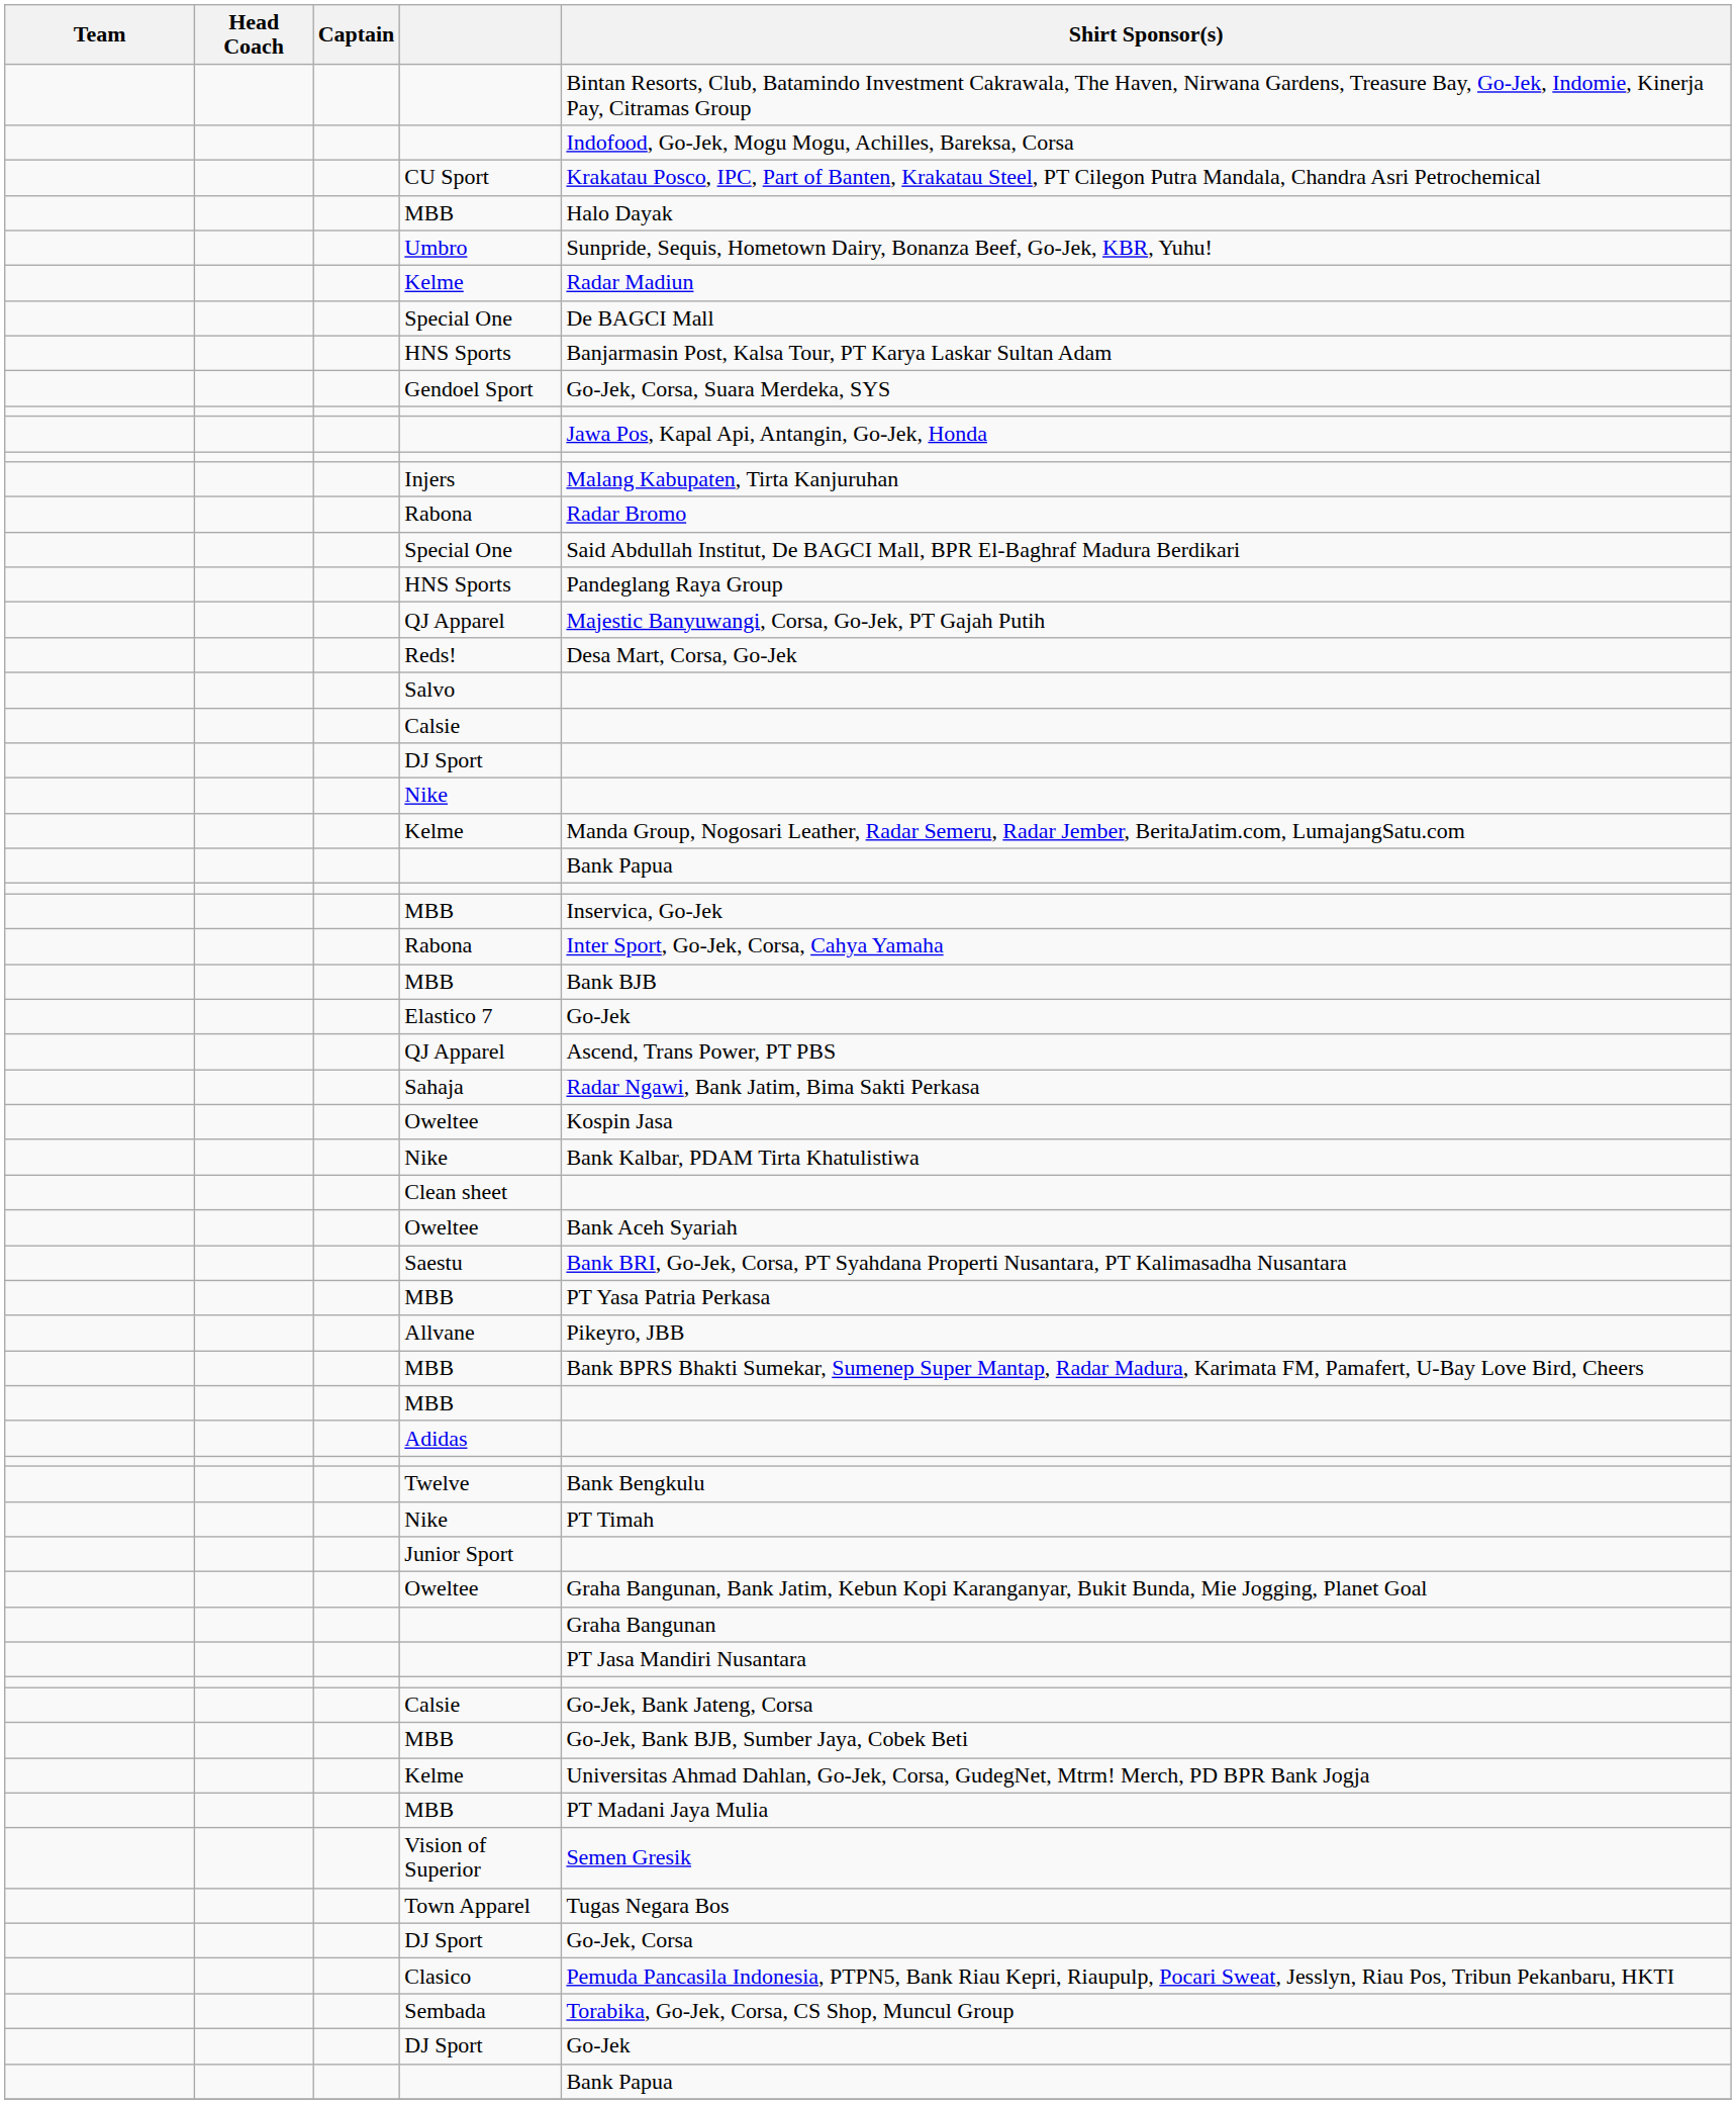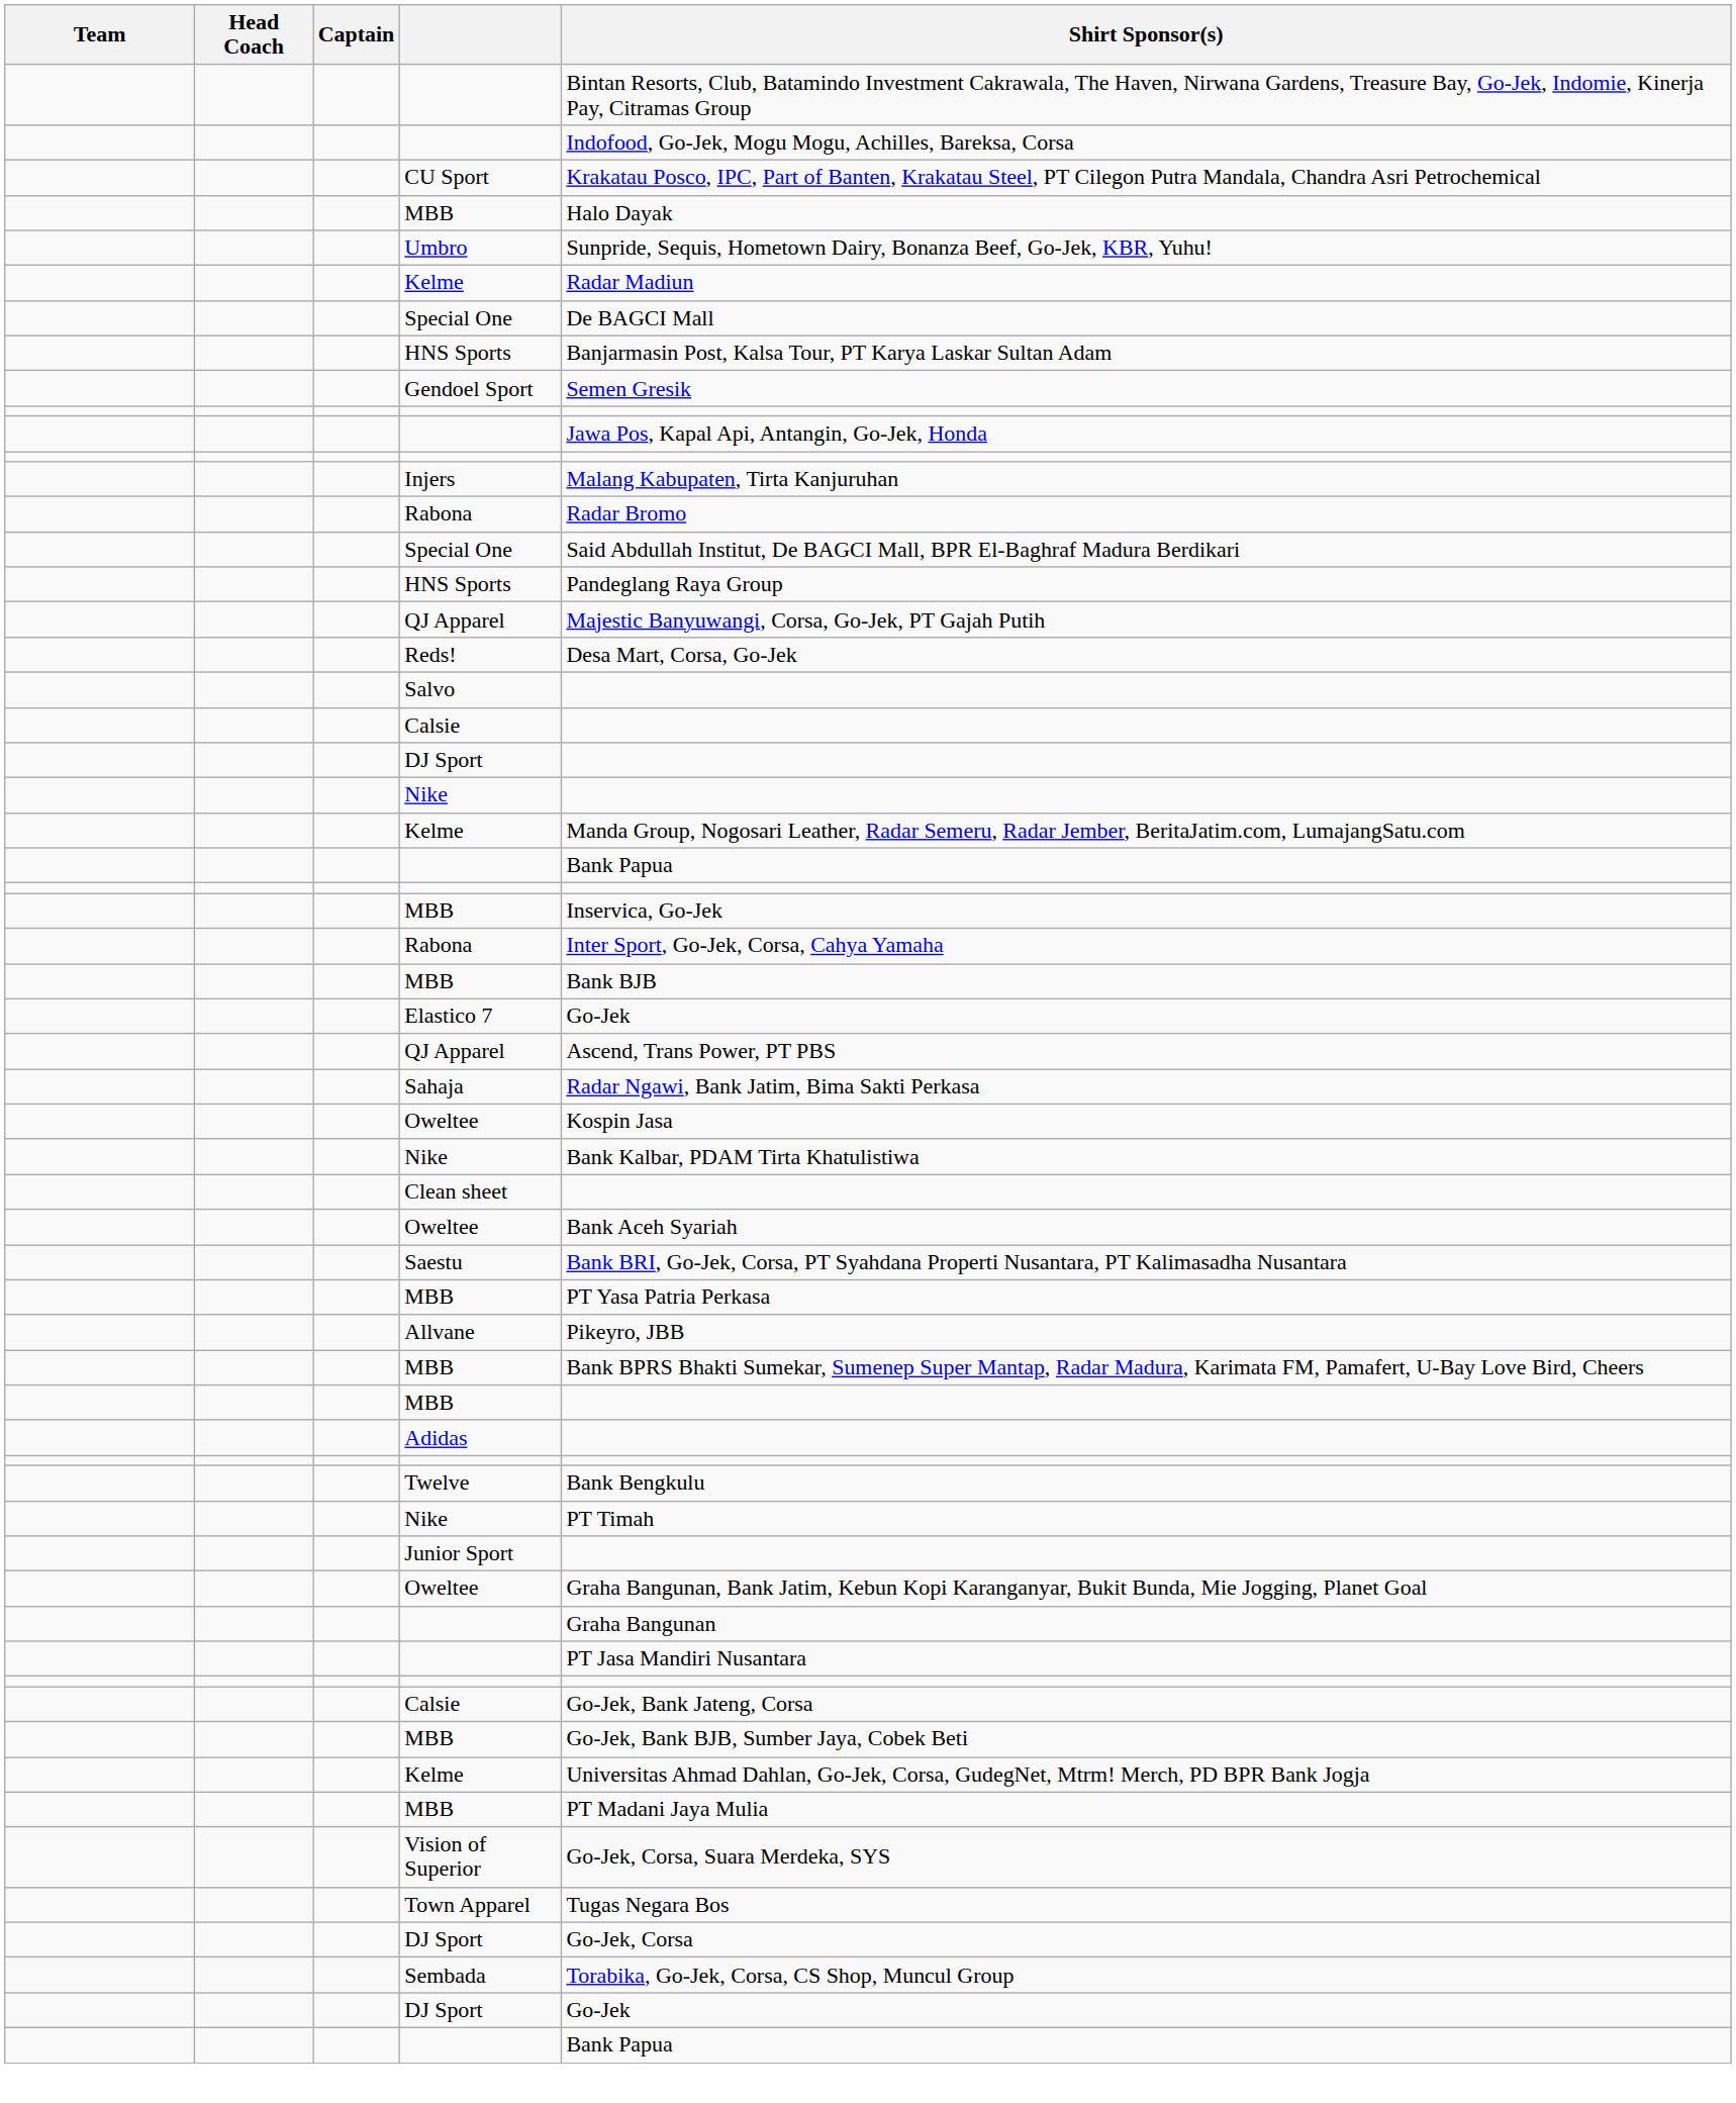 <table class="wikitable sortable">
 <tr>
 <th style="width: 11%;">Team</th>
 <th>Head Coach</th>
 <th>Captain</th>
 <th></th>
 <th class=unsortable>Shirt Sponsor(s)</th>
 </tr>
 <tr>
 <td></td>
 <td></td>
 <td></td>
 <td></td>
 <td>Bintan Resorts, Club, Batamindo Investment Cakrawala, The Haven, Nirwana Gardens, Treasure Bay, <a href='#'>Go-Jek</a>, <a href='#'>Indomie</a>, Kinerja Pay, Citramas Group</td>
 </tr>
 <tr>
 <td></td>
 <td></td>
 <td></td>
 <td></td>
 <td><a href='#'>Indofood</a>, Go-Jek, Mogu Mogu, Achilles, Bareksa, Corsa</td>
 </tr>
 <tr>
 <td></td>
 <td></td>
 <td></td>
 <td>CU Sport</td>
 <td><a href='#'>Krakatau Posco</a>, <a href='#'>IPC</a>, <a href='#'>Part of Banten</a>, <a href='#'>Krakatau Steel</a>, PT Cilegon Putra Mandala, Chandra Asri Petrochemical</td>
 </tr>
 <tr>
 <td></td>
 <td></td>
 <td></td>
 <td>MBB</td>
 <td>Halo Dayak</td>
 </tr>
 <tr>
 <td></td>
 <td></td>
 <td></td>
 <td><a href='#'>Umbro</a></td>
 <td>Sunpride, Sequis, Hometown Dairy, Bonanza Beef, Go-Jek, <a href='#'>KBR</a>, Yuhu!</td>
 </tr>
 <tr>
 <td></td>
 <td></td>
 <td></td>
 <td><a href='#'>Kelme</a></td>
 <td><a href='#'>Radar Madiun</a></td>
 </tr>
 <tr>
 <td></td>
 <td></td>
 <td></td>
 <td>Special One</td>
 <td>De BAGCI Mall</td>
 </tr>
 <tr>
 <td></td>
 <td></td>
 <td></td>
 <td>HNS Sports</td>
 <td>Banjarmasin Post, Kalsa Tour, PT Karya Laskar Sultan Adam</td>
 </tr>
 <tr>
 <td></td>
 <td></td>
 <td></td>
 <td>Gendoel Sport</td>
-<td>Go-Jek, Corsa, Suara Merdeka, SYS</td>
+<td><a href='#'>Semen Gresik</a></td>
 </tr>
 <tr>
 <td></td>
 <td></td>
 <td></td>
 <td></td>
 <td></td>
 </tr>
 <tr>
 <td></td>
 <td></td>
 <td></td>
 <td></td>
 <td><a href='#'>Jawa Pos</a>, Kapal Api, Antangin, Go-Jek, <a href='#'>Honda</a></td>
 </tr>
 <tr>
 <td></td>
 <td></td>
 <td></td>
 <td></td>
 <td></td>
 </tr>
 <tr>
 <td></td>
 <td></td>
 <td></td>
 <td>Injers</td>
 <td><a href='#'>Malang Kabupaten</a>, Tirta Kanjuruhan</td>
 </tr>
 <tr>
 <td></td>
 <td></td>
 <td></td>
 <td>Rabona</td>
 <td><a href='#'>Radar Bromo</a></td>
 </tr>
 <tr>
 <td></td>
 <td></td>
 <td></td>
 <td>Special One</td>
 <td>Said Abdullah Institut, De BAGCI Mall, BPR El-Baghraf Madura Berdikari</td>
 </tr>
 <tr>
 <td></td>
 <td></td>
 <td></td>
 <td>HNS Sports</td>
 <td>Pandeglang Raya Group</td>
 </tr>
 <tr>
 <td></td>
 <td></td>
 <td></td>
 <td>QJ Apparel</td>
 <td><a href='#'>Majestic Banyuwangi</a>, Corsa, Go-Jek, PT Gajah Putih</td>
 </tr>
 <tr>
 <td></td>
 <td></td>
 <td></td>
 <td>Reds!</td>
 <td>Desa Mart, Corsa, Go-Jek</td>
 </tr>
 <tr>
 <td></td>
 <td></td>
 <td></td>
 <td>Salvo</td>
 <td></td>
 </tr>
 <tr>
 <td></td>
 <td></td>
 <td></td>
 <td>Calsie</td>
 <td></td>
 </tr>
 <tr>
 <td></td>
 <td></td>
 <td></td>
 <td>DJ Sport</td>
 <td></td>
 </tr>
 <tr>
 <td></td>
 <td></td>
 <td></td>
 <td><a href='#'>Nike</a></td>
 <td></td>
 </tr>
 <tr>
 <td></td>
 <td></td>
 <td></td>
 <td>Kelme</td>
 <td>Manda Group, Nogosari Leather, <a href='#'>Radar Semeru</a>, <a href='#'>Radar Jember</a>, BeritaJatim.com, LumajangSatu.com</td>
 </tr>
 <tr>
 <td></td>
 <td></td>
 <td></td>
 <td></td>
 <td>Bank Papua</td>
 </tr>
 <tr>
 <td></td>
 <td></td>
 <td></td>
 <td></td>
 <td></td>
 </tr>
 <tr>
 <td></td>
 <td></td>
 <td></td>
 <td>MBB</td>
 <td>Inservica, Go-Jek</td>
 </tr>
 <tr>
 <td></td>
 <td></td>
 <td></td>
 <td>Rabona</td>
 <td><a href='#'>Inter Sport</a>, Go-Jek, Corsa, <a href='#'>Cahya Yamaha</a></td>
 </tr>
 <tr>
 <td></td>
 <td></td>
 <td></td>
 <td>MBB</td>
 <td>Bank BJB</td>
 </tr>
 <tr>
 <td></td>
 <td></td>
 <td></td>
 <td>Elastico 7</td>
 <td>Go-Jek</td>
 </tr>
 <tr>
 <td></td>
 <td></td>
 <td></td>
 <td>QJ Apparel</td>
 <td>Ascend, Trans Power, PT PBS</td>
 </tr>
 <tr>
 <td></td>
 <td></td>
 <td></td>
 <td>Sahaja</td>
 <td><a href='#'>Radar Ngawi</a>, Bank Jatim, Bima Sakti Perkasa</td>
 </tr>
 <tr>
 <td></td>
 <td></td>
 <td></td>
 <td>Oweltee</td>
 <td>Kospin Jasa</td>
 </tr>
 <tr>
 <td></td>
 <td></td>
 <td></td>
 <td>Nike</td>
 <td>Bank Kalbar, PDAM Tirta Khatulistiwa</td>
 </tr>
 <tr>
 <td></td>
 <td></td>
 <td></td>
 <td>Clean sheet</td>
 <td></td>
 </tr>
 <tr>
 <td></td>
 <td></td>
 <td></td>
 <td>Oweltee</td>
 <td>Bank Aceh Syariah</td>
 </tr>
 <tr>
 <td></td>
 <td></td>
 <td></td>
 <td>Saestu</td>
 <td><a href='#'>Bank BRI</a>, Go-Jek, Corsa, PT Syahdana Properti Nusantara, PT Kalimasadha Nusantara</td>
 </tr>
 <tr>
 <td></td>
 <td></td>
 <td></td>
 <td>MBB</td>
 <td>PT Yasa Patria Perkasa</td>
 </tr>
 <tr>
 <td></td>
 <td></td>
 <td></td>
 <td>Allvane</td>
 <td>Pikeyro, JBB</td>
 </tr>
 <tr>
 <td></td>
 <td></td>
 <td></td>
 <td>MBB</td>
 <td>Bank BPRS Bhakti Sumekar, <a href='#'>Sumenep Super Mantap</a>, <a href='#'>Radar Madura</a>, Karimata FM, Pamafert, U-Bay Love Bird, Cheers</td>
 </tr>
 <tr>
 <td></td>
 <td></td>
 <td></td>
 <td>MBB</td>
 <td></td>
 </tr>
 <tr>
 <td></td>
 <td></td>
 <td></td>
 <td><a href='#'>Adidas</a></td>
 <td></td>
 </tr>
 <tr>
 <td></td>
 <td></td>
 <td></td>
 <td></td>
 <td></td>
 </tr>
 <tr>
 <td></td>
 <td></td>
 <td></td>
 <td>Twelve</td>
 <td>Bank Bengkulu</td>
 </tr>
 <tr>
 <td></td>
 <td></td>
 <td></td>
 <td>Nike</td>
 <td>PT Timah</td>
 </tr>
 <tr>
 <td></td>
 <td></td>
 <td></td>
 <td>Junior Sport</td>
 <td></td>
 </tr>
 <tr>
 <td></td>
 <td></td>
 <td></td>
 <td>Oweltee</td>
 <td>Graha Bangunan, Bank Jatim, Kebun Kopi Karanganyar, Bukit Bunda, Mie Jogging, Planet Goal</td>
 </tr>
 <tr>
 <td></td>
 <td></td>
 <td></td>
 <td></td>
 <td>Graha Bangunan</td>
 </tr>
 <tr>
 <td></td>
 <td></td>
 <td></td>
 <td></td>
 <td>PT Jasa Mandiri Nusantara</td>
 </tr>
 <tr>
 <td></td>
 <td></td>
 <td></td>
 <td></td>
 <td></td>
 </tr>
 <tr>
 <td></td>
 <td></td>
 <td></td>
 <td>Calsie</td>
 <td>Go-Jek, Bank Jateng, Corsa</td>
 </tr>
 <tr>
 <td></td>
 <td></td>
 <td></td>
 <td>MBB</td>
 <td>Go-Jek, Bank BJB, Sumber Jaya, Cobek Beti</td>
 </tr>
 <tr>
 <td></td>
 <td></td>
 <td></td>
 <td>Kelme</td>
 <td>Universitas Ahmad Dahlan, Go-Jek, Corsa, GudegNet, Mtrm! Merch, PD BPR Bank Jogja</td>
 </tr>
 <tr>
 <td></td>
 <td></td>
 <td></td>
 <td>MBB</td>
 <td>PT Madani Jaya Mulia</td>
 </tr>
 <tr>
 <td></td>
 <td></td>
 <td></td>
 <td>Vision of Superior</td>
-<td><a href='#'>Semen Gresik</a></td>
+<td>Go-Jek, Corsa, Suara Merdeka, SYS</td>
 </tr>
 <tr>
 <td></td>
 <td></td>
 <td></td>
 <td>Town Apparel</td>
 <td>Tugas Negara Bos</td>
 </tr>
 <tr>
 <td></td>
 <td></td>
 <td></td>
 <td>DJ Sport</td>
 <td>Go-Jek, Corsa</td>
-</tr>
-<tr>
-<td></td>
-<td></td>
-<td></td>
-<td>Clasico</td>
-<td><a href='#'>Pemuda Pancasila Indonesia</a>, PTPN5, Bank Riau Kepri, Riaupulp, <a href='#'>Pocari Sweat</a>, Jesslyn, Riau Pos, Tribun Pekanbaru, HKTI</td>
 </tr>
 <tr>
 <td></td>
 <td></td>
 <td></td>
 <td>Sembada</td>
 <td><a href='#'>Torabika</a>, Go-Jek, Corsa, CS Shop, Muncul Group</td>
 </tr>
 <tr>
 <td></td>
 <td></td>
 <td></td>
 <td>DJ Sport</td>
 <td>Go-Jek</td>
 </tr>
 <tr>
 <td></td>
 <td></td>
 <td></td>
 <td></td>
 <td>Bank Papua</td>
 </tr>
 <tr>
 </tr>
 </table>
